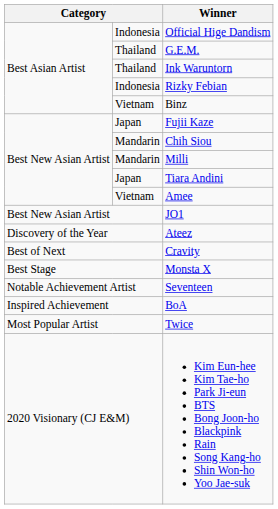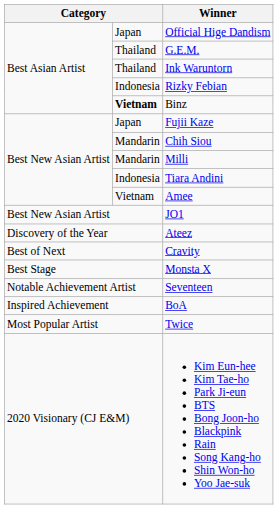 <table class="wikitable">
 <tr>
 <th colspan="2">Category</th>
 <th>Winner</th>
 </tr>
 <tr>
 <td rowspan="5">Best Asian Artist</td>
-<td>Indonesia</td>
+<td>Japan</td>
 <td><a href='#'>Official Hige Dandism</a></td>
 </tr>
 <tr>
 <td>Thailand</td>
 <td><a href='#'>G.E.M.</a></td>
 </tr>
 <tr>
 <td>Thailand</td>
 <td><a href='#'>Ink Waruntorn</a></td>
 </tr>
 <tr>
 <td>Indonesia</td>
 <td><a href='#'>Rizky Febian</a></td>
 </tr>
 <tr>
-<td>Vietnam</td>
+<td><strong>Vietnam</strong></td>
 <td>Binz</td>
 </tr>
 <tr>
 <td rowspan="5">Best New Asian Artist</td>
 <td>Japan</td>
 <td><a href='#'>Fujii Kaze</a></td>
 </tr>
 <tr>
 <td>Mandarin</td>
 <td><a href='#'>Chih Siou</a></td>
 </tr>
 <tr>
 <td>Mandarin</td>
 <td><a href='#'>Milli</a></td>
 </tr>
 <tr>
-<td>Japan</td>
+<td>Indonesia</td>
 <td><a href='#'>Tiara Andini</a></td>
 </tr>
 <tr>
 <td>Vietnam</td>
 <td><a href='#'>Amee</a></td>
 </tr>
 <tr>
 <td colspan="2">Best New Asian Artist</td>
 <td><a href='#'>JO1</a></td>
 </tr>
 <tr>
 <td colspan="2">Discovery of the Year</td>
 <td><a href='#'>Ateez</a></td>
 </tr>
 <tr>
 <td colspan="2">Best of Next</td>
 <td><a href='#'>Cravity</a></td>
 </tr>
 <tr>
 <td colspan="2">Best Stage</td>
 <td><a href='#'>Monsta X</a></td>
 </tr>
 <tr>
 <td colspan="2">Notable Achievement Artist</td>
 <td><a href='#'>Seventeen</a></td>
 </tr>
 <tr>
 <td colspan="2">Inspired Achievement</td>
 <td><a href='#'>BoA</a></td>
 </tr>
 <tr>
 <td colspan="2">Most Popular Artist</td>
 <td><a href='#'>Twice</a></td>
 </tr>
 <tr>
 <td colspan="2">2020 Visionary (CJ E&M)</td>
 <td><br><ul><li><a href='#'>Kim Eun-hee</a></li><li><a href='#'>Kim Tae-ho</a></li><li><a href='#'>Park Ji-eun</a></li><li><a href='#'>BTS</a></li><li><a href='#'>Bong Joon-ho</a></li><li><a href='#'>Blackpink</a></li><li><a href='#'>Rain</a></li><li><a href='#'>Song Kang-ho</a></li><li><a href='#'>Shin Won-ho</a></li><li><a href='#'>Yoo Jae-suk</a></li></ul></td>
 </tr>
 </table>
